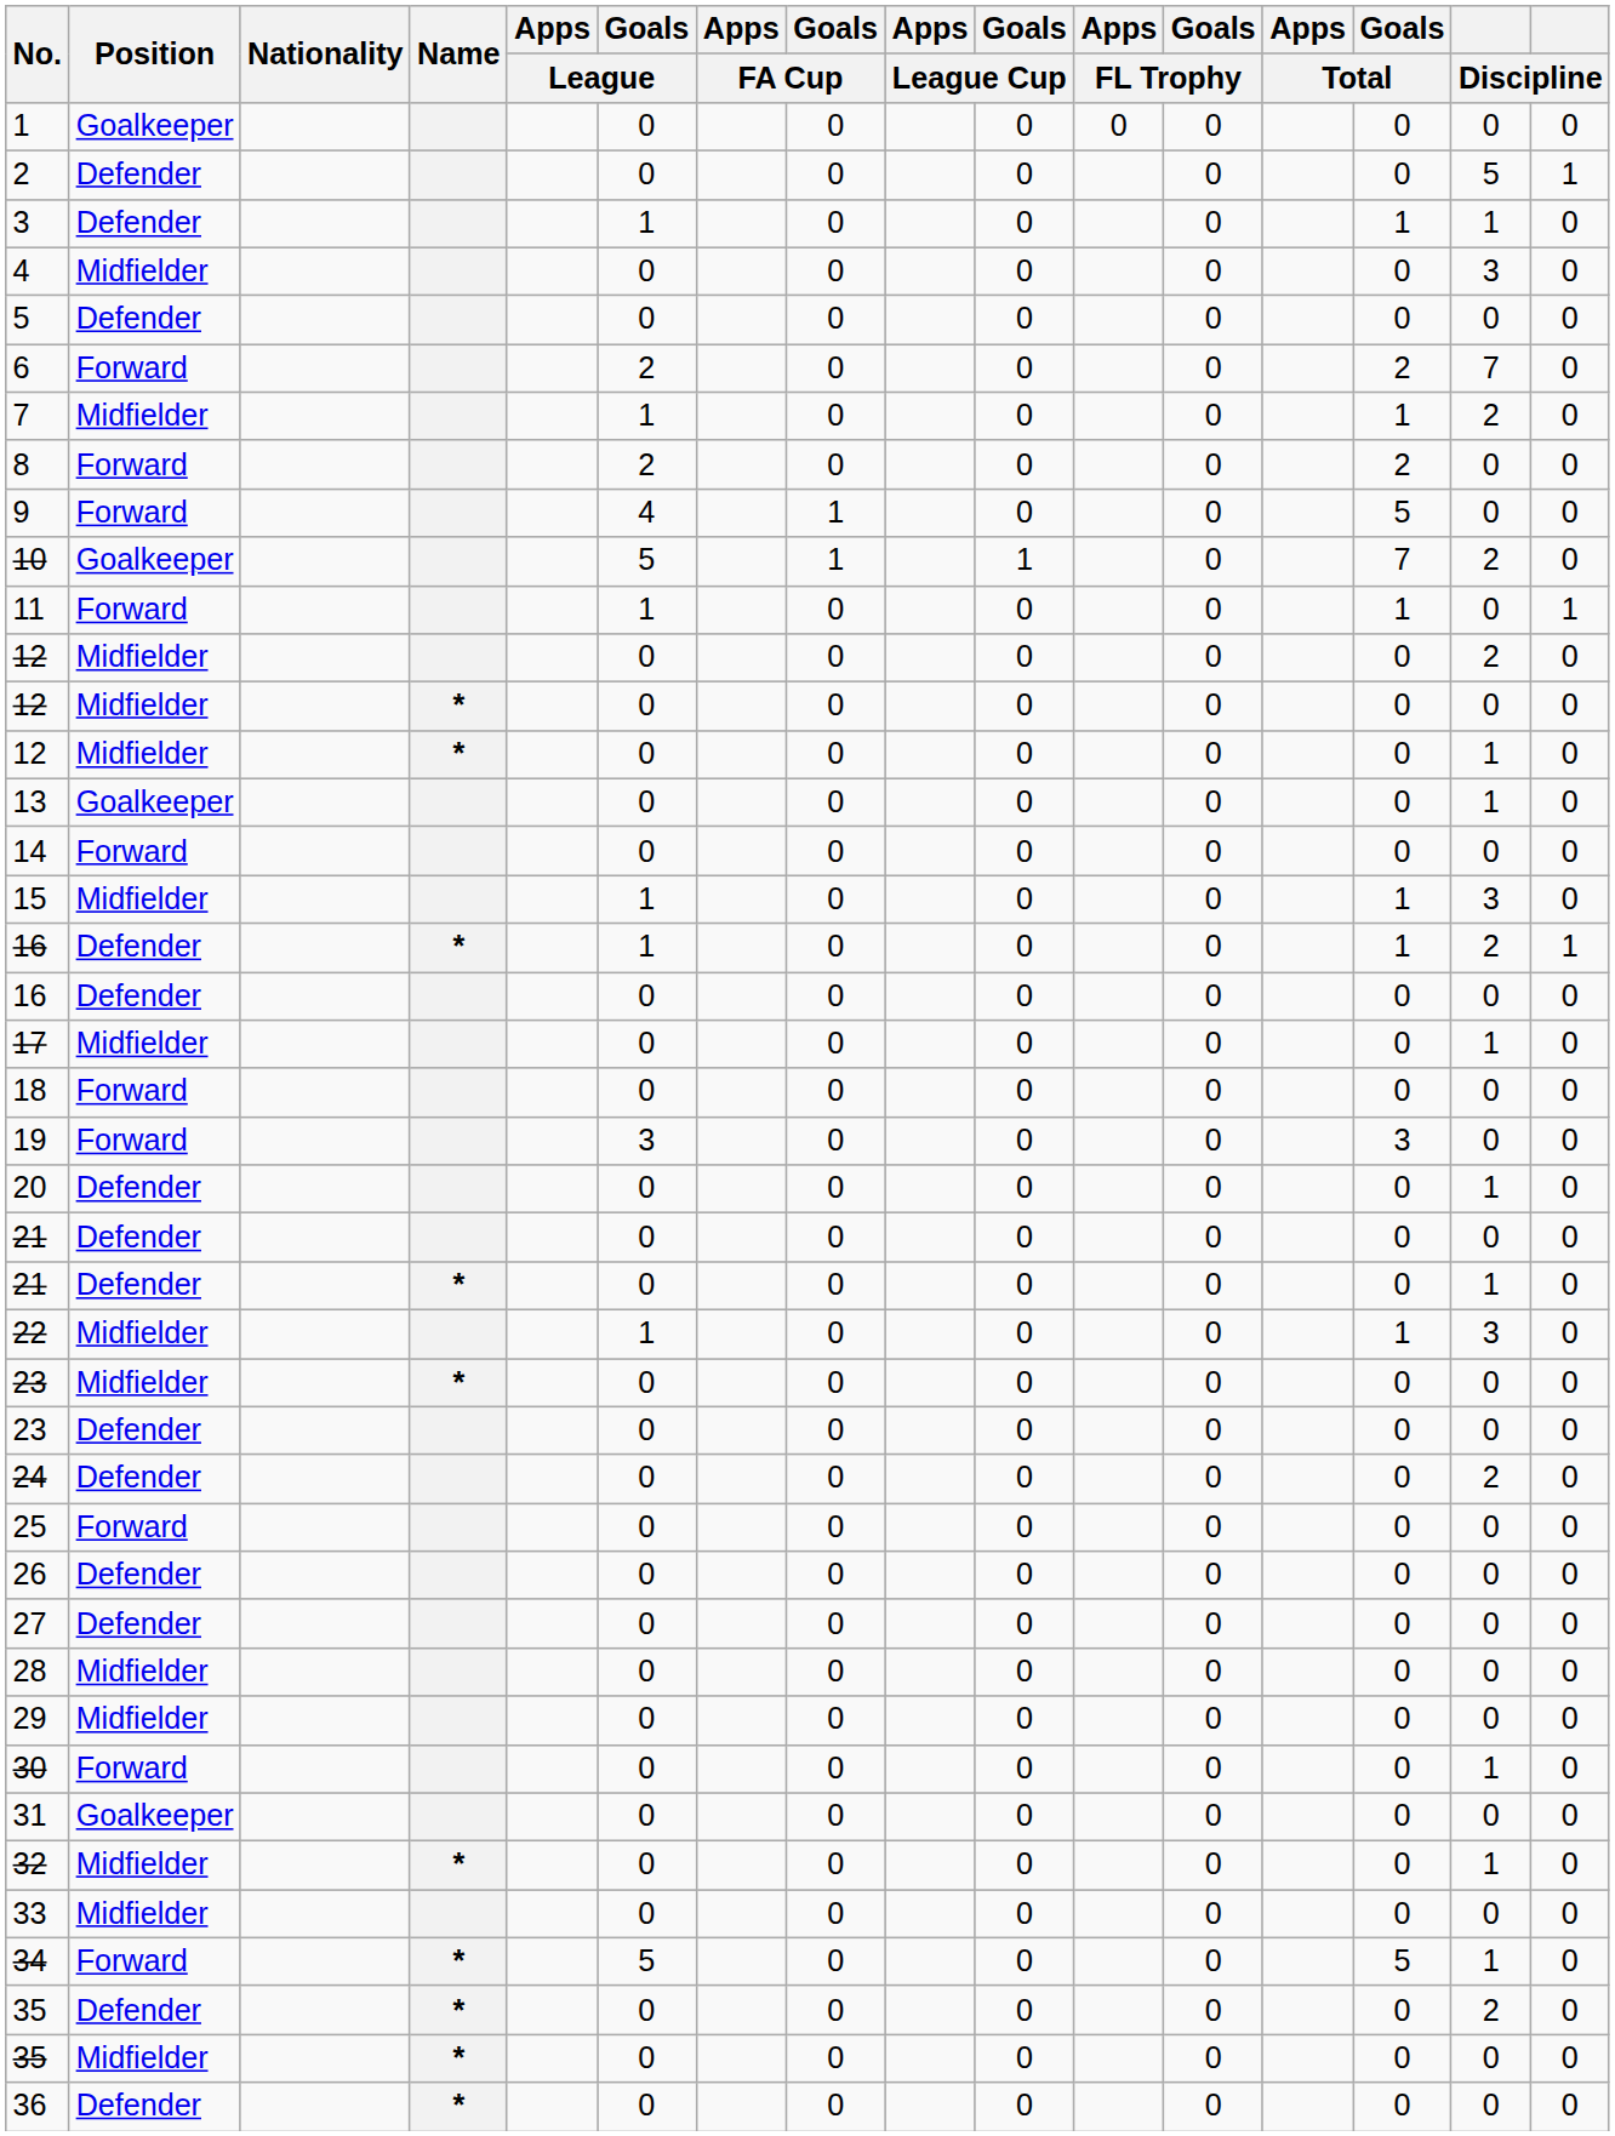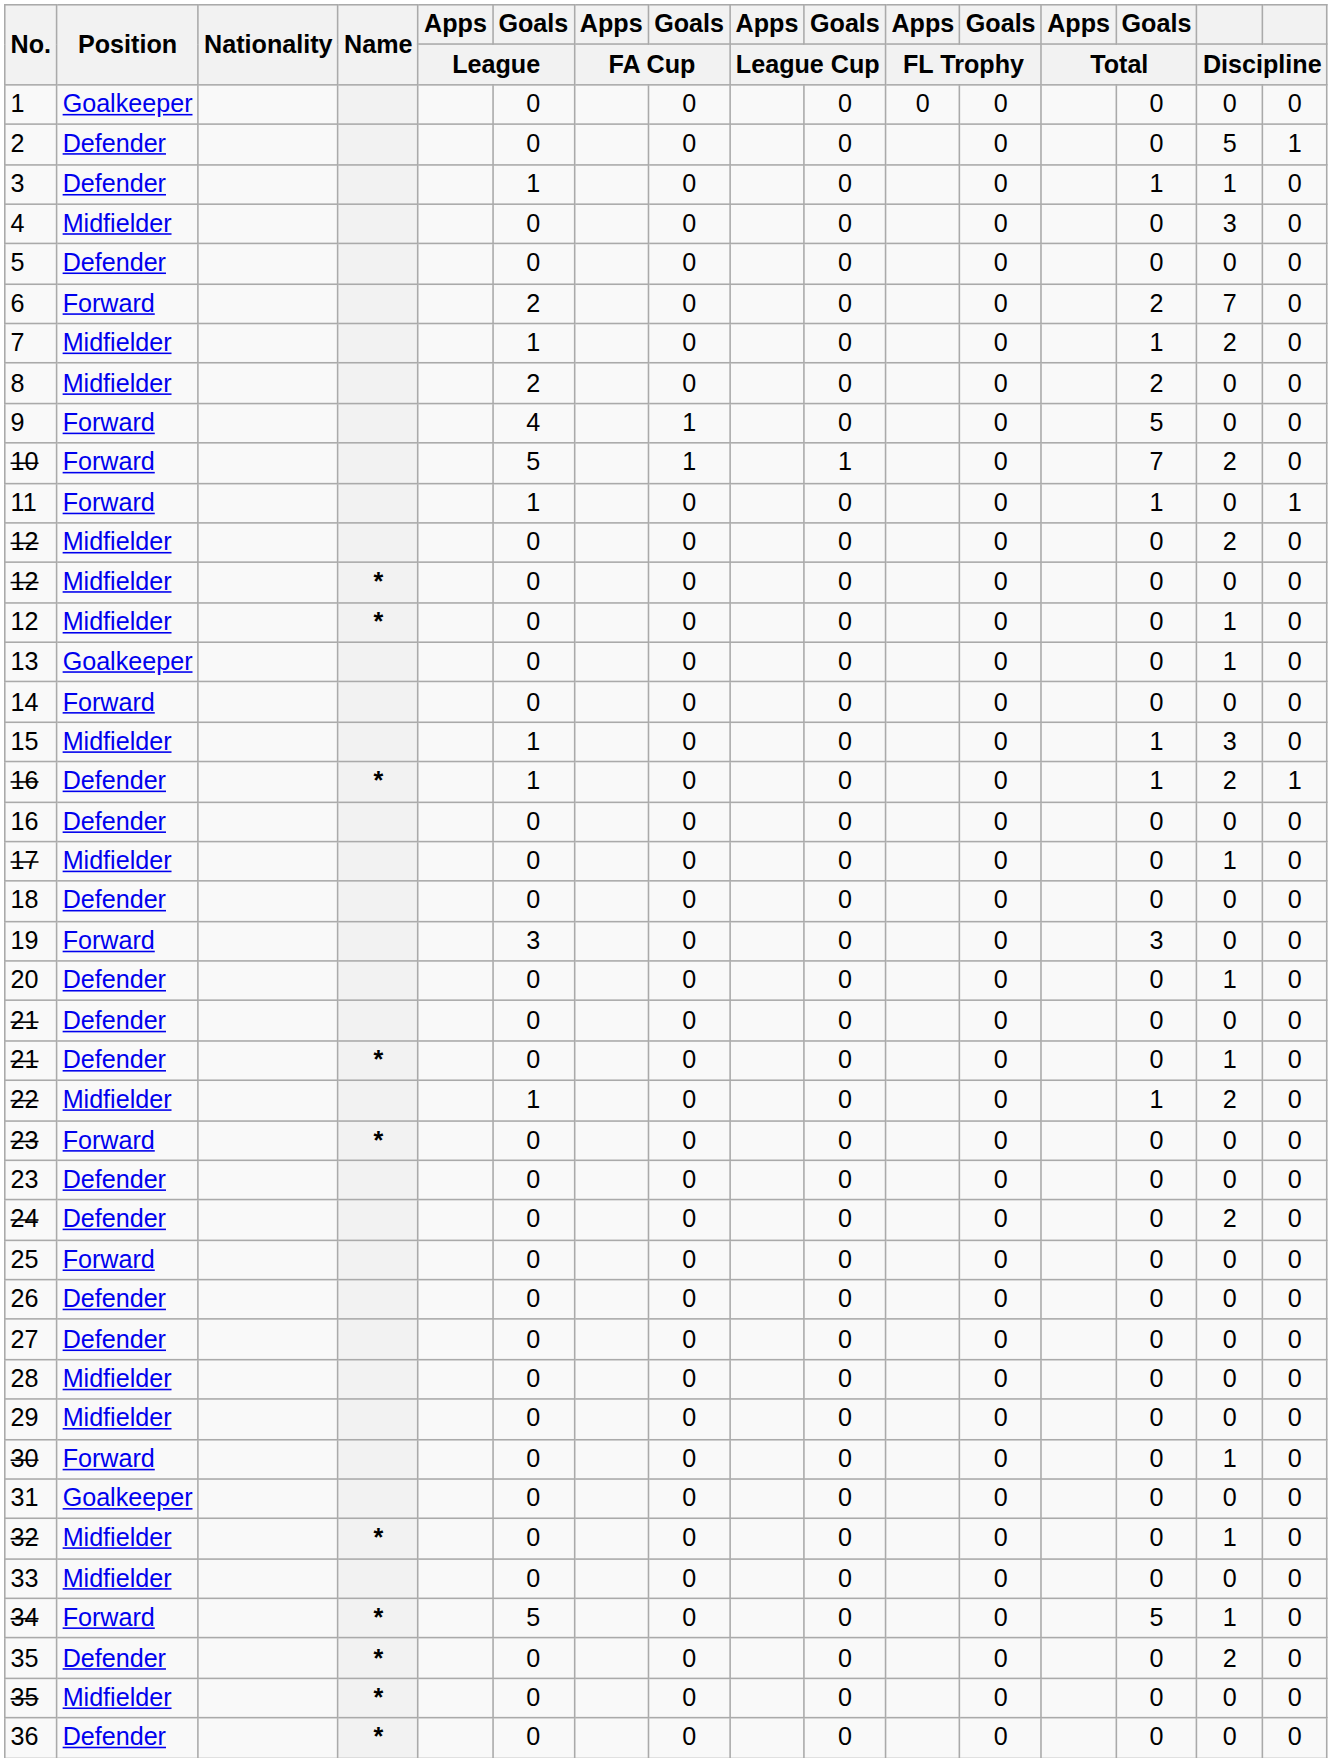 <table class="wikitable sortable plainrowheaders" style="text-align:center">
 <tr>
 <th scope="col" rowspan="2">No.</th>
 <th scope="col" rowspan="2">Position</th>
 <th scope="col" rowspan="2">Nationality</th>
 <th scope="col" rowspan="2">Name</th>
 <th scope="col">Apps</th>
 <th scope="col">Goals</th>
 <th scope="col">Apps</th>
 <th scope="col">Goals</th>
 <th scope="col">Apps</th>
 <th scope="col">Goals</th>
 <th scope="col">Apps</th>
 <th scope="col">Goals</th>
 <th scope="col">Apps</th>
 <th scope="col">Goals</th>
 <th scope="col"></th>
 <th scope="col"></th>
 </tr>
 <tr class="unsortable">
 <th colspan="2" style="width:85px;">League</th>
 <th colspan="2" style="width:85px;">FA Cup</th>
 <th colspan="2" style="width:85px;">League Cup</th>
 <th colspan="2" style="width:85px;">FL Trophy</th>
 <th colspan="2" style="width:85px;">Total</th>
 <th colspan="2" style="width:85px;">Discipline</th>
 </tr>
 <tr>
 <td align="left">1</td>
 <td align="left"><a href='#'>Goalkeeper</a></td>
 <td align="left"></td>
 <th scope="row"></th>
 <td></td>
 <td>0</td>
 <td></td>
 <td>0</td>
 <td></td>
 <td>0</td>
 <td>0</td>
 <td>0</td>
 <td></td>
 <td>0</td>
 <td>0</td>
 <td>0</td>
 </tr>
 <tr>
 <td align="left">2</td>
 <td align="left"><a href='#'>Defender</a></td>
 <td align="left"></td>
 <th scope="row"></th>
 <td></td>
 <td>0</td>
 <td></td>
 <td>0</td>
 <td></td>
 <td>0</td>
 <td></td>
 <td>0</td>
 <td></td>
 <td>0</td>
 <td>5</td>
 <td>1</td>
 </tr>
 <tr>
 <td align="left">3</td>
 <td align="left"><a href='#'>Defender</a></td>
 <td align="left"></td>
 <th scope="row"></th>
 <td></td>
 <td>1</td>
 <td></td>
 <td>0</td>
 <td></td>
 <td>0</td>
 <td></td>
 <td>0</td>
 <td></td>
 <td>1</td>
 <td>1</td>
 <td>0</td>
 </tr>
 <tr>
 <td align="left">4</td>
 <td align="left"><a href='#'>Midfielder</a></td>
 <td align="left"></td>
 <th scope="row"></th>
 <td></td>
 <td>0</td>
 <td></td>
 <td>0</td>
 <td></td>
 <td>0</td>
 <td></td>
 <td>0</td>
 <td></td>
 <td>0</td>
 <td>3</td>
 <td>0</td>
 </tr>
 <tr>
 <td align="left">5</td>
 <td align="left"><a href='#'>Defender</a></td>
 <td align="left"></td>
 <th scope="row"></th>
 <td></td>
 <td>0</td>
 <td></td>
 <td>0</td>
 <td></td>
 <td>0</td>
 <td></td>
 <td>0</td>
 <td></td>
 <td>0</td>
 <td>0</td>
 <td>0</td>
 </tr>
 <tr>
 <td align="left">6</td>
 <td align="left"><a href='#'>Forward</a></td>
 <td align="left"></td>
 <th scope="row"></th>
 <td></td>
 <td>2</td>
 <td></td>
 <td>0</td>
 <td></td>
 <td>0</td>
 <td></td>
 <td>0</td>
 <td></td>
 <td>2</td>
 <td>7</td>
 <td>0</td>
 </tr>
 <tr>
 <td align="left">7</td>
 <td align="left"><a href='#'>Midfielder</a></td>
 <td align="left"></td>
 <th scope="row"></th>
 <td></td>
 <td>1</td>
 <td></td>
 <td>0</td>
 <td></td>
 <td>0</td>
 <td></td>
 <td>0</td>
 <td></td>
 <td>1</td>
 <td>2</td>
 <td>0</td>
 </tr>
 <tr>
 <td align="left">8</td>
-<td align="left"><a href='#'>Forward</a></td>
+<td align="left"><a href='#'>Midfielder</a></td>
 <td align="left"></td>
 <th scope="row"></th>
 <td></td>
 <td>2</td>
 <td></td>
 <td>0</td>
 <td></td>
 <td>0</td>
 <td></td>
 <td>0</td>
 <td></td>
 <td>2</td>
 <td>0</td>
 <td>0</td>
 </tr>
 <tr>
 <td align="left">9</td>
 <td align="left"><a href='#'>Forward</a></td>
 <td align="left"></td>
 <th scope="row"></th>
 <td></td>
 <td>4</td>
 <td></td>
 <td>1</td>
 <td></td>
 <td>0</td>
 <td></td>
 <td>0</td>
 <td></td>
 <td>5</td>
 <td>0</td>
 <td>0</td>
 </tr>
 <tr>
 <td align="left"><s>10</s> </td>
-<td align="left"><a href='#'>Goalkeeper</a></td>
+<td align="left"><a href='#'>Forward</a></td>
 <td align="left"></td>
 <th scope="row"></th>
 <td></td>
 <td>5</td>
 <td></td>
 <td>1</td>
 <td></td>
 <td>1</td>
 <td></td>
 <td>0</td>
 <td></td>
 <td>7</td>
 <td>2</td>
 <td>0</td>
 </tr>
 <tr>
 <td align="left">11</td>
 <td align="left"><a href='#'>Forward</a></td>
 <td align="left"></td>
 <th scope="row"></th>
 <td></td>
 <td>1</td>
 <td></td>
 <td>0</td>
 <td></td>
 <td>0</td>
 <td></td>
 <td>0</td>
 <td></td>
 <td>1</td>
 <td>0</td>
 <td>1</td>
 </tr>
 <tr>
 <td align="left"><s>12</s> </td>
 <td align="left"><a href='#'>Midfielder</a></td>
 <td align="left"></td>
 <th scope="row"></th>
 <td></td>
 <td>0</td>
 <td></td>
 <td>0</td>
 <td></td>
 <td>0</td>
 <td></td>
 <td>0</td>
 <td></td>
 <td>0</td>
 <td>2</td>
 <td>0</td>
 </tr>
 <tr>
 <td align="left"><s>12</s> </td>
 <td align="left"><a href='#'>Midfielder</a></td>
 <td align="left"></td>
 <th scope="row"><em></em> *</th>
 <td></td>
 <td>0</td>
 <td></td>
 <td>0</td>
 <td></td>
 <td>0</td>
 <td></td>
 <td>0</td>
 <td></td>
 <td>0</td>
 <td>0</td>
 <td>0</td>
 </tr>
 <tr>
 <td align="left">12</td>
 <td align="left"><a href='#'>Midfielder</a></td>
 <td align="left"></td>
 <th scope="row"><em></em>*</th>
 <td></td>
 <td>0</td>
 <td></td>
 <td>0</td>
 <td></td>
 <td>0</td>
 <td></td>
 <td>0</td>
 <td></td>
 <td>0</td>
 <td>1</td>
 <td>0</td>
 </tr>
 <tr>
 <td align="left">13</td>
 <td align="left"><a href='#'>Goalkeeper</a></td>
 <td align="left"></td>
 <th scope="row"></th>
 <td></td>
 <td>0</td>
 <td></td>
 <td>0</td>
 <td></td>
 <td>0</td>
 <td></td>
 <td>0</td>
 <td></td>
 <td>0</td>
 <td>1</td>
 <td>0</td>
 </tr>
 <tr>
 <td align="left">14</td>
 <td align="left"><a href='#'>Forward</a></td>
 <td align="left"></td>
 <th scope="row"></th>
 <td></td>
 <td>0</td>
 <td></td>
 <td>0</td>
 <td></td>
 <td>0</td>
 <td></td>
 <td>0</td>
 <td></td>
 <td>0</td>
 <td>0</td>
 <td>0</td>
 </tr>
 <tr>
 <td align="left">15</td>
 <td align="left"><a href='#'>Midfielder</a></td>
 <td align="left"></td>
 <th scope="row"></th>
 <td></td>
 <td>1</td>
 <td></td>
 <td>0</td>
 <td></td>
 <td>0</td>
 <td></td>
 <td>0</td>
 <td></td>
 <td>1</td>
 <td>3</td>
 <td>0</td>
 </tr>
 <tr>
 <td align="left"><s>16</s> </td>
 <td align="left"><a href='#'>Defender</a></td>
 <td align="left"></td>
 <th scope="row"><em></em> *</th>
 <td></td>
 <td>1</td>
 <td></td>
 <td>0</td>
 <td></td>
 <td>0</td>
 <td></td>
 <td>0</td>
 <td></td>
 <td>1</td>
 <td>2</td>
 <td>1</td>
 </tr>
 <tr>
 <td align="left">16</td>
 <td align="left"><a href='#'>Defender</a></td>
 <td align="left"></td>
 <th scope="row"></th>
 <td></td>
 <td>0</td>
 <td></td>
 <td>0</td>
 <td></td>
 <td>0</td>
 <td></td>
 <td>0</td>
 <td></td>
 <td>0</td>
 <td>0</td>
 <td>0</td>
 </tr>
 <tr>
 <td align="left"><s>17</s> </td>
 <td align="left"><a href='#'>Midfielder</a></td>
 <td align="left"></td>
 <th scope="row"></th>
 <td></td>
 <td>0</td>
 <td></td>
 <td>0</td>
 <td></td>
 <td>0</td>
 <td></td>
 <td>0</td>
 <td></td>
 <td>0</td>
 <td>1</td>
 <td>0</td>
 </tr>
 <tr>
 <td align="left">18</td>
-<td align="left"><a href='#'>Forward</a></td>
+<td align="left"><a href='#'>Defender</a></td>
 <td align="left"></td>
 <th scope="row"></th>
 <td></td>
 <td>0</td>
 <td></td>
 <td>0</td>
 <td></td>
 <td>0</td>
 <td></td>
 <td>0</td>
 <td></td>
 <td>0</td>
 <td>0</td>
 <td>0</td>
 </tr>
 <tr>
 <td align="left">19</td>
 <td align="left"><a href='#'>Forward</a></td>
 <td align="left"></td>
 <th scope="row"></th>
 <td></td>
 <td>3</td>
 <td></td>
 <td>0</td>
 <td></td>
 <td>0</td>
 <td></td>
 <td>0</td>
 <td></td>
 <td>3</td>
 <td>0</td>
 <td>0</td>
 </tr>
 <tr>
 <td align="left">20</td>
 <td align="left"><a href='#'>Defender</a></td>
 <td align="left"></td>
 <th scope="row"></th>
 <td></td>
 <td>0</td>
 <td></td>
 <td>0</td>
 <td></td>
 <td>0</td>
 <td></td>
 <td>0</td>
 <td></td>
 <td>0</td>
 <td>1</td>
 <td>0</td>
 </tr>
 <tr>
 <td align="left"><s>21</s> </td>
 <td align="left"><a href='#'>Defender</a></td>
 <td align="left"></td>
 <th scope="row"></th>
 <td></td>
 <td>0</td>
 <td></td>
 <td>0</td>
 <td></td>
 <td>0</td>
 <td></td>
 <td>0</td>
 <td></td>
 <td>0</td>
 <td>0</td>
 <td>0</td>
 </tr>
 <tr>
 <td align="left"><s>21</s> </td>
 <td align="left"><a href='#'>Defender</a></td>
 <td align="left"></td>
 <th scope="row"><em></em> *</th>
 <td></td>
 <td>0</td>
 <td></td>
 <td>0</td>
 <td></td>
 <td>0</td>
 <td></td>
 <td>0</td>
 <td></td>
 <td>0</td>
 <td>1</td>
 <td>0</td>
 </tr>
 <tr>
 <td align="left"><s>22</s> </td>
 <td align="left"><a href='#'>Midfielder</a></td>
 <td align="left"></td>
 <th scope="row"></th>
 <td></td>
 <td>1</td>
 <td></td>
 <td>0</td>
 <td></td>
 <td>0</td>
 <td></td>
 <td>0</td>
 <td></td>
 <td>1</td>
-<td>3</td>
+<td>2</td>
 <td>0</td>
 </tr>
 <tr>
 <td align="left"><s>23</s> </td>
-<td align="left"><a href='#'>Midfielder</a></td>
+<td align="left"><a href='#'>Forward</a></td>
 <td align="left"></td>
 <th scope="row"><em></em> *</th>
 <td></td>
 <td>0</td>
 <td></td>
 <td>0</td>
 <td></td>
 <td>0</td>
 <td></td>
 <td>0</td>
 <td></td>
 <td>0</td>
 <td>0</td>
 <td>0</td>
 </tr>
 <tr>
 <td align="left">23</td>
 <td align="left"><a href='#'>Defender</a></td>
 <td align="left"></td>
 <th scope="row"></th>
 <td></td>
 <td>0</td>
 <td></td>
 <td>0</td>
 <td></td>
 <td>0</td>
 <td></td>
 <td>0</td>
 <td></td>
 <td>0</td>
 <td>0</td>
 <td>0</td>
 </tr>
 <tr>
 <td align="left"><s>24</s> </td>
 <td align="left"><a href='#'>Defender</a></td>
 <td align="left"></td>
 <th scope="row"></th>
 <td></td>
 <td>0</td>
 <td></td>
 <td>0</td>
 <td></td>
 <td>0</td>
 <td></td>
 <td>0</td>
 <td></td>
 <td>0</td>
 <td>2</td>
 <td>0</td>
 </tr>
 <tr>
 <td align="left">25</td>
 <td align="left"><a href='#'>Forward</a></td>
 <td align="left"></td>
 <th scope="row"></th>
 <td></td>
 <td>0</td>
 <td></td>
 <td>0</td>
 <td></td>
 <td>0</td>
 <td></td>
 <td>0</td>
 <td></td>
 <td>0</td>
 <td>0</td>
 <td>0</td>
 </tr>
 <tr>
 <td align="left">26</td>
 <td align="left"><a href='#'>Defender</a></td>
 <td align="left"></td>
 <th scope="row"></th>
 <td></td>
 <td>0</td>
 <td></td>
 <td>0</td>
 <td></td>
 <td>0</td>
 <td></td>
 <td>0</td>
 <td></td>
 <td>0</td>
 <td>0</td>
 <td>0</td>
 </tr>
 <tr>
 <td align="left">27</td>
 <td align="left"><a href='#'>Defender</a></td>
 <td align="left"></td>
 <th scope="row"></th>
 <td></td>
 <td>0</td>
 <td></td>
 <td>0</td>
 <td></td>
 <td>0</td>
 <td></td>
 <td>0</td>
 <td></td>
 <td>0</td>
 <td>0</td>
 <td>0</td>
 </tr>
 <tr>
 <td align="left">28</td>
 <td align="left"><a href='#'>Midfielder</a></td>
 <td align="left"></td>
 <th scope="row"></th>
 <td></td>
 <td>0</td>
 <td></td>
 <td>0</td>
 <td></td>
 <td>0</td>
 <td></td>
 <td>0</td>
 <td></td>
 <td>0</td>
 <td>0</td>
 <td>0</td>
 </tr>
 <tr>
 <td align="left">29</td>
 <td align="left"><a href='#'>Midfielder</a></td>
 <td align="left"></td>
 <th scope="row"></th>
 <td></td>
 <td>0</td>
 <td></td>
 <td>0</td>
 <td></td>
 <td>0</td>
 <td></td>
 <td>0</td>
 <td></td>
 <td>0</td>
 <td>0</td>
 <td>0</td>
 </tr>
 <tr>
 <td align="left"><s>30</s> </td>
 <td align="left"><a href='#'>Forward</a></td>
 <td align="left"></td>
 <th scope="row"></th>
 <td></td>
 <td>0</td>
 <td></td>
 <td>0</td>
 <td></td>
 <td>0</td>
 <td></td>
 <td>0</td>
 <td></td>
 <td>0</td>
 <td>1</td>
 <td>0</td>
 </tr>
 <tr>
 <td align="left">31</td>
 <td align="left"><a href='#'>Goalkeeper</a></td>
 <td align="left"></td>
 <th scope="row"></th>
 <td></td>
 <td>0</td>
 <td></td>
 <td>0</td>
 <td></td>
 <td>0</td>
 <td></td>
 <td>0</td>
 <td></td>
 <td>0</td>
 <td>0</td>
 <td>0</td>
 </tr>
 <tr>
 <td align="left"><s>32</s> </td>
 <td align="left"><a href='#'>Midfielder</a></td>
 <td align="left"></td>
 <th scope="row"><em></em> *</th>
 <td></td>
 <td>0</td>
 <td></td>
 <td>0</td>
 <td></td>
 <td>0</td>
 <td></td>
 <td>0</td>
 <td></td>
 <td>0</td>
 <td>1</td>
 <td>0</td>
 </tr>
 <tr>
 <td align="left">33</td>
 <td align="left"><a href='#'>Midfielder</a></td>
 <td align="left"></td>
 <th scope="row"></th>
 <td></td>
 <td>0</td>
 <td></td>
 <td>0</td>
 <td></td>
 <td>0</td>
 <td></td>
 <td>0</td>
 <td></td>
 <td>0</td>
 <td>0</td>
 <td>0</td>
 </tr>
 <tr>
 <td align="left"><s>34</s> </td>
 <td align="left"><a href='#'>Forward</a></td>
 <td align="left"></td>
 <th scope="row"><em></em> *</th>
 <td></td>
 <td>5</td>
 <td></td>
 <td>0</td>
 <td></td>
 <td>0</td>
 <td></td>
 <td>0</td>
 <td></td>
 <td>5</td>
 <td>1</td>
 <td>0</td>
 </tr>
 <tr>
 <td align="left">35</td>
 <td align="left"><a href='#'>Defender</a></td>
 <td align="left"></td>
 <th scope="row"><em></em> *</th>
 <td></td>
 <td>0</td>
 <td></td>
 <td>0</td>
 <td></td>
 <td>0</td>
 <td></td>
 <td>0</td>
 <td></td>
 <td>0</td>
 <td>2</td>
 <td>0</td>
 </tr>
 <tr>
 <td align="left"><s>35</s> </td>
 <td align="left"><a href='#'>Midfielder</a></td>
 <td align="left"></td>
 <th scope="row"><em></em> *</th>
 <td></td>
 <td>0</td>
 <td></td>
 <td>0</td>
 <td></td>
 <td>0</td>
 <td></td>
 <td>0</td>
 <td></td>
 <td>0</td>
 <td>0</td>
 <td>0</td>
 </tr>
 <tr>
 <td align="left">36</td>
 <td align="left"><a href='#'>Defender</a></td>
 <td align="left"></td>
 <th scope="row"><em></em> *</th>
 <td></td>
 <td>0</td>
 <td></td>
 <td>0</td>
 <td></td>
 <td>0</td>
 <td></td>
 <td>0</td>
 <td></td>
 <td>0</td>
 <td>0</td>
 <td>0</td>
 </tr>
 </table>
